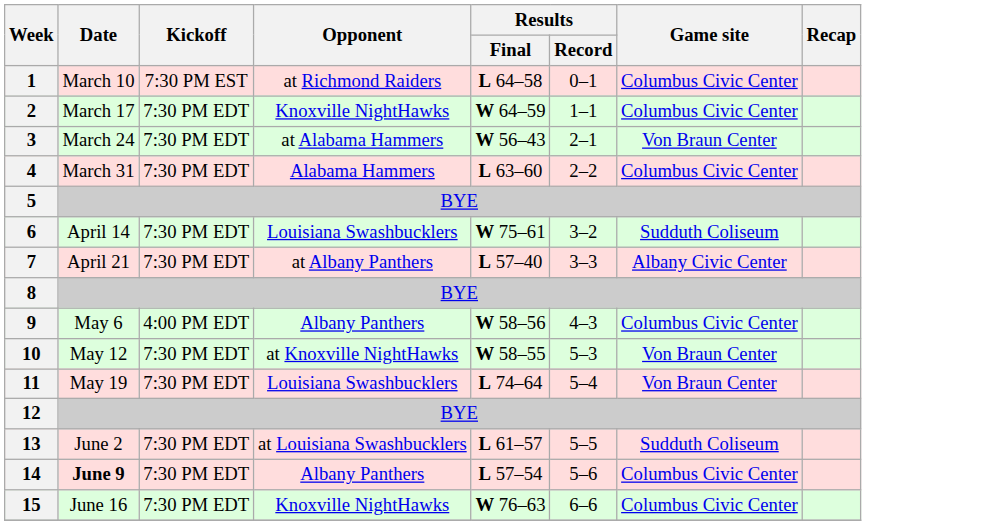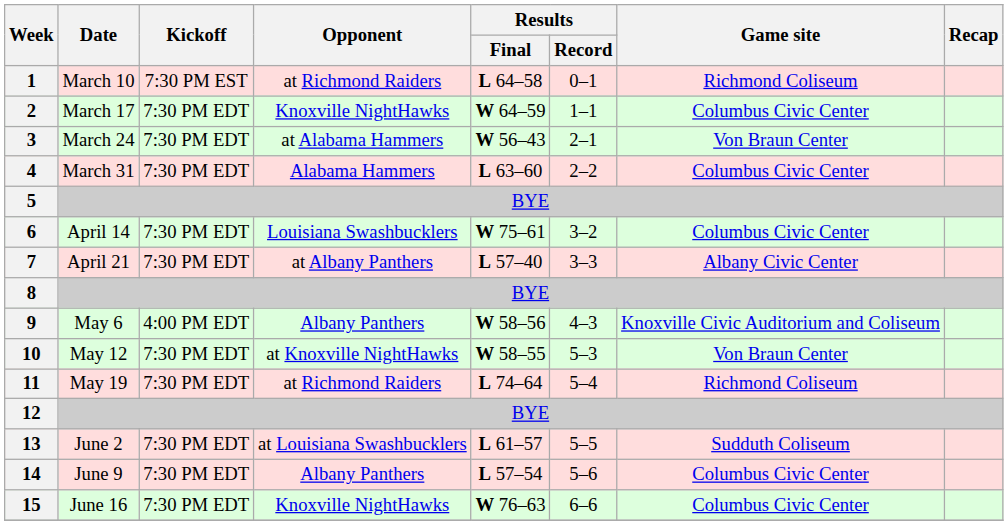 <table class="wikitable" style="font-size: 92%;" "align=center">
 <tr>
 <th rowspan="2">Week</th>
 <th rowspan="2">Date</th>
 <th rowspan="2">Kickoff</th>
 <th rowspan="2">Opponent</th>
 <th colspan="2">Results</th>
 <th rowspan="2">Game site</th>
 <th rowspan="2">Recap</th>
 </tr>
 <tr>
 <th>Final</th>
 <th>Record</th>
 </tr>
 <tr style="background:#fdd;;">
 <th>1</th>
 <td style="text-align:center;">March 10</td>
 <td style="text-align:center;">7:30 PM EST</td>
 <td style="text-align:center;">at <a href='#'>Richmond Raiders</a></td>
 <td style="text-align:center;"><strong>L</strong> 64–58</td>
 <td style="text-align:center;">0–1</td>
-<td style="text-align:center;"><a href='#'>Columbus Civic Center</a></td>
+<td style="text-align:center;"><a href='#'>Richmond Coliseum</a></td>
 <td style="text-align:center;"></td>
 </tr>
 <tr style="background:#dfd;">
 <th>2</th>
 <td style="text-align:center;">March 17</td>
 <td style="text-align:center;">7:30 PM EDT</td>
 <td style="text-align:center;"><a href='#'>Knoxville NightHawks</a></td>
 <td style="text-align:center;"><strong>W</strong> 64–59</td>
 <td style="text-align:center;">1–1</td>
 <td style="text-align:center;"><a href='#'>Columbus Civic Center</a></td>
 <td style="text-align:center;"></td>
 </tr>
 <tr style="background:#dfd">
 <th>3</th>
 <td style="text-align:center;">March 24</td>
 <td style="text-align:center;">7:30 PM EDT</td>
 <td style="text-align:center;">at <a href='#'>Alabama Hammers</a></td>
 <td style="text-align:center;"><strong>W</strong> 56–43</td>
 <td style="text-align:center;">2–1</td>
 <td style="text-align:center;"><a href='#'>Von Braun Center</a></td>
 <td style="text-align:center;"></td>
 </tr>
 <tr style="background:#fdd;">
 <th>4</th>
 <td style="text-align:center;">March 31</td>
 <td style="text-align:center;">7:30 PM EDT</td>
 <td style="text-align:center;"><a href='#'>Alabama Hammers</a></td>
 <td style="text-align:center;"><strong>L</strong> 63–60</td>
 <td style="text-align:center;">2–2</td>
 <td style="text-align:center;"><a href='#'>Columbus Civic Center</a></td>
 <td style="text-align:center;"></td>
 </tr>
 <tr align="center" bgcolor="#CCCCCC">
 <th>5</th>
 <td colSpan=7><a href='#'>BYE</a></td>
 </tr>
 <tr style="background:#dfd">
 <th>6</th>
 <td style="text-align:center;">April 14</td>
 <td style="text-align:center;">7:30 PM EDT</td>
 <td style="text-align:center;"><a href='#'>Louisiana Swashbucklers</a></td>
 <td style="text-align:center;"><strong>W</strong> 75–61</td>
 <td style="text-align:center;">3–2</td>
-<td style="text-align:center;"><a href='#'>Sudduth Coliseum</a></td>
+<td style="text-align:center;"><a href='#'>Columbus Civic Center</a></td>
 <td style="text-align:center;"></td>
 </tr>
 <tr style="background:#fdd">
 <th>7</th>
 <td style="text-align:center;">April 21</td>
 <td style="text-align:center;">7:30 PM EDT</td>
 <td style="text-align:center;">at <a href='#'>Albany Panthers</a></td>
 <td style="text-align:center;"><strong>L</strong> 57–40</td>
 <td style="text-align:center;">3–3</td>
 <td style="text-align:center;"><a href='#'>Albany Civic Center</a></td>
 <td style="text-align:center;"></td>
 </tr>
 <tr align="center" bgcolor="#CCCCCC">
 <th>8</th>
 <td colSpan=7><a href='#'>BYE</a></td>
 </tr>
 <tr style="background:#dfd">
 <th>9</th>
 <td style="text-align:center;">May 6</td>
 <td style="text-align:center;">4:00 PM EDT</td>
 <td style="text-align:center;"><a href='#'>Albany Panthers</a></td>
 <td style="text-align:center;"><strong>W</strong> 58–56</td>
 <td style="text-align:center;">4–3</td>
-<td style="text-align:center;"><a href='#'>Columbus Civic Center</a></td>
+<td style="text-align:center;"><a href='#'>Knoxville Civic Auditorium and Coliseum</a></td>
 <td style="text-align:center;"></td>
 </tr>
 <tr style="background:#dfd">
 <th>10</th>
 <td style="text-align:center;">May 12</td>
 <td style="text-align:center;">7:30 PM EDT</td>
 <td style="text-align:center;">at <a href='#'>Knoxville NightHawks</a></td>
 <td style="text-align:center;"><strong>W</strong> 58–55</td>
 <td style="text-align:center;">5–3</td>
 <td style="text-align:center;"><a href='#'>Von Braun Center</a></td>
 <td style="text-align:center;"></td>
 </tr>
 <tr style="background:#fdd">
 <th>11</th>
 <td style="text-align:center;">May 19</td>
 <td style="text-align:center;">7:30 PM EDT</td>
-<td style="text-align:center;"><a href='#'>Louisiana Swashbucklers</a></td>
+<td style="text-align:center;">at <a href='#'>Richmond Raiders</a></td>
 <td style="text-align:center;"><strong>L</strong> 74–64</td>
 <td style="text-align:center;">5–4</td>
-<td style="text-align:center;"><a href='#'>Von Braun Center</a></td>
+<td style="text-align:center;"><a href='#'>Richmond Coliseum</a></td>
 <td style="text-align:center;"></td>
 </tr>
 <tr align="center" bgcolor="#CCCCCC">
 <th>12</th>
 <td colSpan=7><a href='#'>BYE</a></td>
 </tr>
 <tr style="background:#fdd">
 <th>13</th>
 <td style="text-align:center;">June 2</td>
 <td style="text-align:center;">7:30 PM EDT</td>
 <td style="text-align:center;">at <a href='#'>Louisiana Swashbucklers</a></td>
 <td style="text-align:center;"><strong>L</strong> 61–57</td>
 <td style="text-align:center;">5–5</td>
 <td style="text-align:center;"><a href='#'>Sudduth Coliseum</a></td>
 <td style="text-align:center;"></td>
 </tr>
 <tr style="background:#fdd;;">
 <th>14</th>
-<td style="text-align:center;"><strong>June 9</strong></td>
+<td style="text-align:center;">June 9</td>
 <td style="text-align:center;">7:30 PM EDT</td>
 <td style="text-align:center;"><a href='#'>Albany Panthers</a></td>
 <td style="text-align:center;"><strong>L</strong> 57–54</td>
 <td style="text-align:center;">5–6</td>
 <td style="text-align:center;"><a href='#'>Columbus Civic Center</a></td>
 <td style="text-align:center;"></td>
 </tr>
 <tr style="background:#dfd">
 <th>15</th>
 <td style="text-align:center;">June 16</td>
 <td style="text-align:center;">7:30 PM EDT</td>
 <td style="text-align:center;"><a href='#'>Knoxville NightHawks</a></td>
 <td style="text-align:center;"><strong>W</strong> 76–63</td>
 <td style="text-align:center;">6–6</td>
 <td style="text-align:center;"><a href='#'>Columbus Civic Center</a></td>
 <td style="text-align:center;"></td>
 </tr>
 <tr>
 </tr>
 </table>
